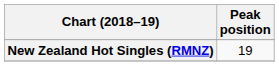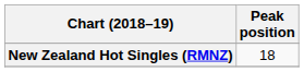 <table class="wikitable sortable plainrowheaders" style="text-align:center">
 <tr>
 <th scope="col">Chart (2018–19)</th>
 <th scope="col">Peak<br>position</th>
 </tr>
 <tr>
 </tr>
 <tr>
 <th scope="row">New Zealand Hot Singles (<a href='#'>RMNZ</a>)</th>
-<td>19</td>
+<td>18</td>
 </tr>
 <tr>
 </tr>
 <tr>
 </tr>
 </table>
